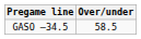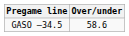 <table class="wikitable">
 <tr align="center">
 <th style=>Pregame line</th>
 <th style=>Over/under</th>
 </tr>
 <tr align="center">
 <td>GASO –34.5</td>
-<td>58.5</td>
+<td>58.6</td>
 </tr>
 </table>
